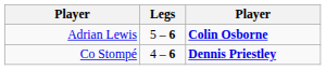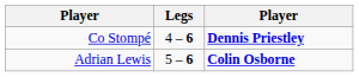 <table class=wikitable style="text-align:center">
 <tr>
 <th width=163>Player</th>
 <th width=50>Legs</th>
 <th width=163>Player</th>
 </tr>
 <tr align=left>
+<td align=right><a href='#'>Co Stompé</a> </td>
+<td align=center>4 – <strong>6</strong></td>
+<td> <strong><a href='#'>Dennis Priestley</a></strong></td>
+</tr>
+<tr align=left>
 <td align=right><a href='#'>Adrian Lewis</a> </td>
 <td align=center>5 – <strong>6</strong></td>
 <td> <strong><a href='#'>Colin Osborne</a></strong></td>
 </tr>
-<tr align=left>
-<td align=right><a href='#'>Co Stompé</a> </td>
-<td align=center>4 – <strong>6</strong></td>
-<td> <strong><a href='#'>Dennis Priestley</a></strong></td>
-</tr>
 </table>
